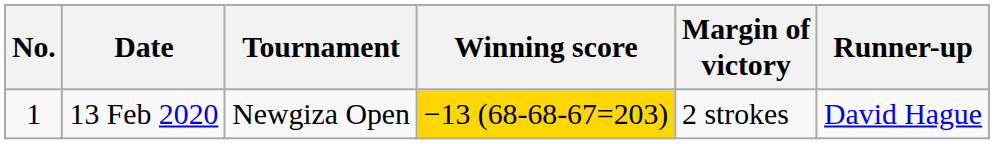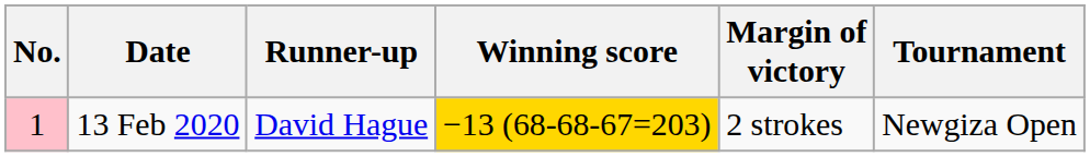 <table class="wikitable" style="font-size:95%;">
 <tr>
 <th>No.</th>
 <th>Date</th>
-<th>Tournament</th>
+<th>Runner-up</th>
 <th>Winning score</th>
 <th>Margin of<br>victory</th>
-<th>Runner-up</th>
+<th>Tournament</th>
 </tr>
 <tr>
-<td align=center>1</td>
+<td align=center style="background: pink;">1</td>
 <td align=right>13 Feb <a href='#'>2020</a></td>
-<td>Newgiza Open</td>
+<td> <a href='#'>David Hague</a></td>
 <td style="background: gold;">−13 (68-68-67=203)</td>
 <td>2 strokes</td>
-<td> <a href='#'>David Hague</a></td>
+<td>Newgiza Open</td>
 </tr>
 </table>
